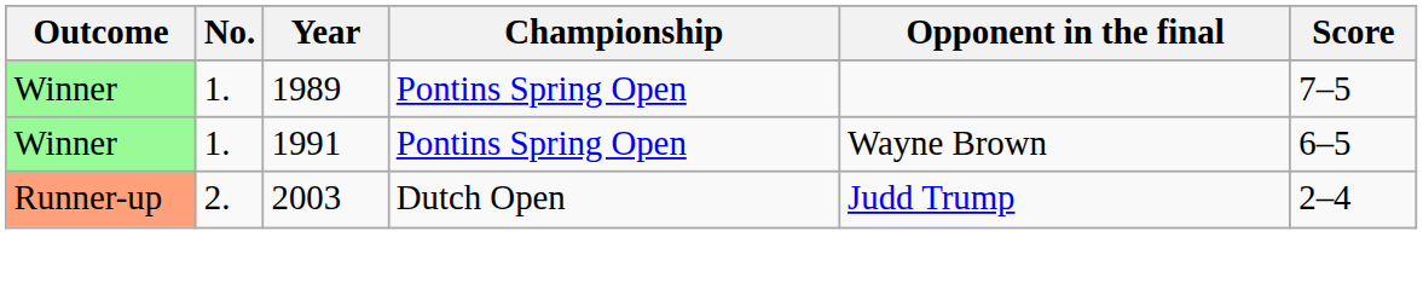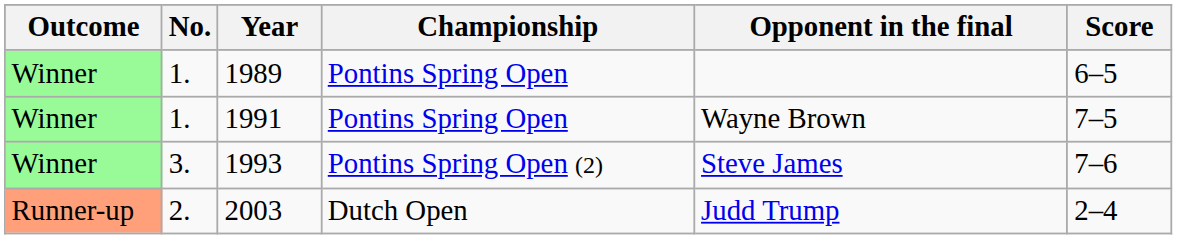 <table class="sortable wikitable">
 <tr>
 <th width="80">Outcome</th>
 <th width="20">No.</th>
 <th width="50">Year</th>
 <th width="200">Championship</th>
 <th width="200">Opponent in the final</th>
 <th width="50">Score</th>
 </tr>
 <tr>
 <td style="background:#98FB98">Winner</td>
 <td>1.</td>
 <td>1989</td>
 <td><a href='#'>Pontins Spring Open</a></td>
 <td> </td>
-<td>7–5</td>
+<td>6–5</td>
 </tr>
 <tr>
 <td style="background:#98FB98">Winner</td>
 <td>1.</td>
 <td>1991</td>
 <td><a href='#'>Pontins Spring Open</a></td>
 <td> Wayne Brown</td>
-<td>6–5</td>
+<td>7–5</td>
+</tr>
+<tr>
+<td style="background:#98FB98">Winner</td>
+<td>3.</td>
+<td>1993</td>
+<td><a href='#'>Pontins Spring Open</a> <small>(2)</small></td>
+<td> <a href='#'>Steve James</a></td>
+<td>7–6</td>
 </tr>
 <tr>
 <td style="background:#ffa07a;">Runner-up</td>
 <td>2.</td>
 <td>2003</td>
 <td>Dutch Open</td>
 <td> <a href='#'>Judd Trump</a></td>
 <td>2–4</td>
 </tr>
 </table>
